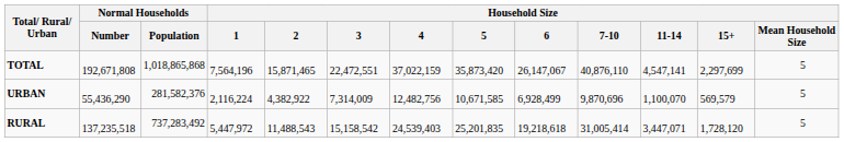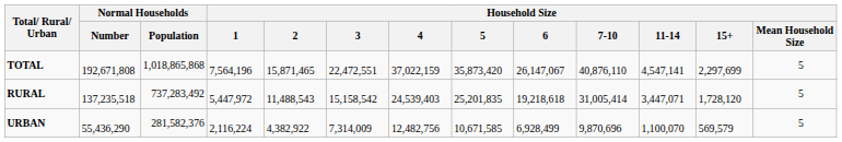 <table class="wikitable">
 <tr>
 <th rowspan="2">Total/ Rural/ Urban</th>
 <th colspan="2">Normal Households</th>
 <th colspan="10">Household Size</th>
 </tr>
 <tr>
 <th>Number</th>
 <th>Population</th>
 <th>1</th>
 <th>2</th>
 <th>3</th>
 <th>4</th>
 <th>5</th>
 <th>6</th>
 <th>7-10</th>
 <th>11-14</th>
 <th>15+</th>
 <th>Mean Household Size</th>
 </tr>
 <tr>
 <td><strong>TOTAL</strong></td>
 <td>  192,671,808</td>
 <td>1,018,865,868</td>
 <td>      7,564,196</td>
 <td>      15,871,465</td>
 <td>      22,472,551</td>
 <td>      37,022,159</td>
 <td>      35,873,420</td>
 <td>      26,147,067</td>
 <td>      40,876,110</td>
 <td>      4,547,141</td>
 <td>      2,297,699</td>
 <td>                5</td>
 </tr>
 <tr>
+<td><strong>RURAL</strong></td>
+<td>  137,235,518</td>
+<td>   737,283,492</td>
+<td>      5,447,972</td>
+<td>      11,488,543</td>
+<td>      15,158,542</td>
+<td>      24,539,403</td>
+<td>      25,201,835</td>
+<td>      19,218,618</td>
+<td>      31,005,414</td>
+<td>      3,447,071</td>
+<td>      1,728,120</td>
+<td>                5</td>
+</tr>
+<tr>
 <td><strong>URBAN</strong></td>
 <td>    55,436,290</td>
 <td>   281,582,376</td>
 <td>      2,116,224</td>
 <td>        4,382,922</td>
 <td>        7,314,009</td>
 <td>      12,482,756</td>
 <td>      10,671,585</td>
 <td>        6,928,499</td>
 <td>        9,870,696</td>
 <td>      1,100,070</td>
 <td>         569,579</td>
 <td>                5</td>
 </tr>
-<tr>
-<td><strong>RURAL</strong></td>
-<td>  137,235,518</td>
-<td>   737,283,492</td>
-<td>      5,447,972</td>
-<td>      11,488,543</td>
-<td>      15,158,542</td>
-<td>      24,539,403</td>
-<td>      25,201,835</td>
-<td>      19,218,618</td>
-<td>      31,005,414</td>
-<td>      3,447,071</td>
-<td>      1,728,120</td>
-<td>                5</td>
-</tr>
 </table>
